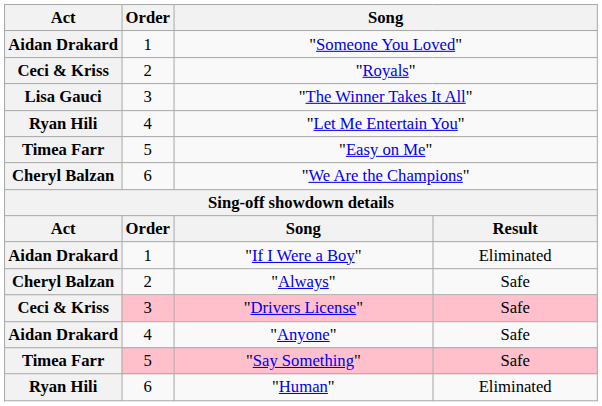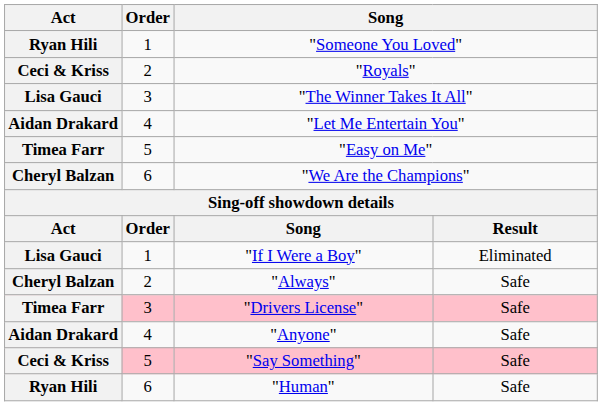 <table class="wikitable plainrowheaders" style="text-align:center;">
 <tr>
 <th scope="col">Act</th>
 <th scope="col">Order</th>
 <th scope="col" style="width:25em;" colspan="2">Song</th>
 </tr>
 <tr>
-<th scope="row">Aidan Drakard</th>
+<th scope="row">Ryan Hili</th>
 <td>1</td>
 <td colspan="2">"<a href='#'>Someone You Loved</a>"</td>
 </tr>
 <tr>
 <th scope="row">Ceci & Kriss</th>
 <td>2</td>
 <td colspan="2">"<a href='#'>Royals</a>"</td>
 </tr>
 <tr>
 <th scope="row">Lisa Gauci</th>
 <td>3</td>
 <td colspan="2">"<a href='#'>The Winner Takes It All</a>"</td>
 </tr>
 <tr>
-<th scope="row">Ryan Hili</th>
+<th scope="row">Aidan Drakard</th>
 <td>4</td>
 <td colspan="2">"<a href='#'>Let Me Entertain You</a>"</td>
 </tr>
 <tr>
 <th scope="row">Timea Farr</th>
 <td>5</td>
 <td colspan="2">"<a href='#'>Easy on Me</a>"</td>
 </tr>
 <tr>
 <th scope="row">Cheryl Balzan</th>
 <td>6</td>
 <td colspan="2">"<a href='#'>We Are the Champions</a>"</td>
 </tr>
 <tr>
 <th colspan="4">Sing-off showdown details</th>
 </tr>
 <tr>
 <th scope="col">Act</th>
 <th scope="col">Order</th>
 <th scope="col">Song</th>
 <th scope="col">Result</th>
 </tr>
 <tr>
-<th scope="row">Aidan Drakard</th>
+<th scope="row">Lisa Gauci</th>
 <td>1</td>
 <td>"<a href='#'>If I Were a Boy</a>"</td>
 <td>Eliminated</td>
 </tr>
 <tr>
 <th scope="row">Cheryl Balzan</th>
 <td>2</td>
 <td>"<a href='#'>Always</a>"</td>
 <td>Safe</td>
 </tr>
 <tr style="background:pink;">
-<th scope="row">Ceci & Kriss</th>
+<th scope="row">Timea Farr</th>
 <td>3</td>
 <td>"<a href='#'>Drivers License</a>"</td>
 <td>Safe</td>
 </tr>
 <tr>
 <th scope="row">Aidan Drakard</th>
 <td>4</td>
 <td>"<a href='#'>Anyone</a>"</td>
 <td>Safe</td>
 </tr>
 <tr style="background:pink;">
-<th scope="row">Timea Farr</th>
+<th scope="row">Ceci & Kriss</th>
 <td>5</td>
 <td>"<a href='#'>Say Something</a>"</td>
 <td>Safe</td>
 </tr>
 <tr>
 <th scope="row">Ryan Hili</th>
 <td>6</td>
 <td>"<a href='#'>Human</a>"</td>
-<td>Eliminated</td>
+<td>Safe</td>
 </tr>
 </table>
